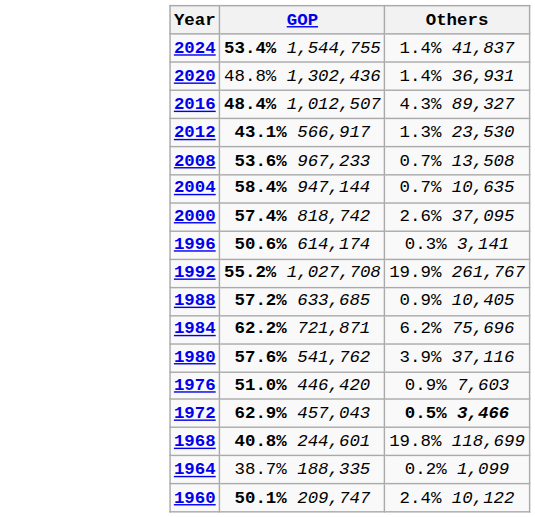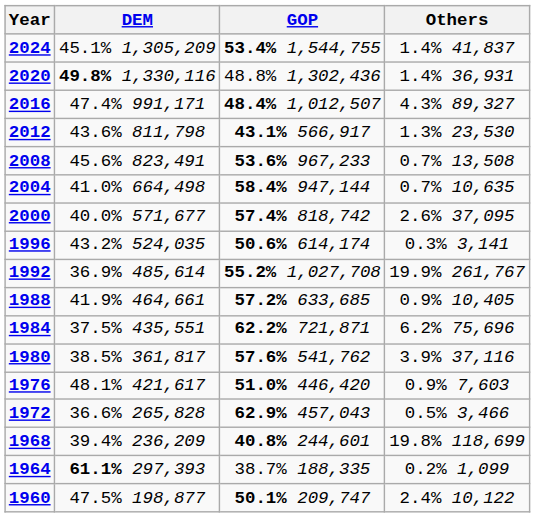 <table class="wikitable"  style="float:right; font-size:95%;">
 <tr style="background:lightgrey;">
 <th>Year</th>
+<th><a href='#'>DEM</a></th>
 <th><a href='#'>GOP</a></th>
 <th>Others</th>
 </tr>
 <tr>
 <td align="center" ><strong><a href='#'>2024</a></strong></td>
+<td align="center" >45.1% <em>1,305,209</em></td>
 <td align="center" ><strong>53.4%</strong> <em>1,544,755</em></td>
 <td align="center" >1.4% <em>41,837</em></td>
 </tr>
 <tr>
 <td align="center" ><strong><a href='#'>2020</a></strong></td>
+<td align="center" ><strong>49.8%</strong> <em>1,330,116</em></td>
 <td align="center" >48.8% <em>1,302,436</em></td>
 <td align="center" >1.4% <em>36,931</em></td>
 </tr>
 <tr>
 <td align="center" ><strong><a href='#'>2016</a></strong></td>
+<td align="center" >47.4% <em>991,171</em></td>
 <td align="center" ><strong>48.4%</strong> <em>1,012,507</em></td>
 <td align="center" >4.3% <em>89,327</em></td>
 </tr>
 <tr>
 <td align="center" ><strong><a href='#'>2012</a></strong></td>
+<td align="center" >43.6% <em>811,798</em></td>
 <td align="center" ><strong>43.1%</strong> <em>566,917</em></td>
 <td align="center" >1.3% <em>23,530</em></td>
 </tr>
 <tr>
 <td align="center" ><strong><a href='#'>2008</a></strong></td>
+<td align="center" >45.6% <em>823,491</em></td>
 <td align="center" ><strong>53.6%</strong> <em>967,233</em></td>
 <td align="center" >0.7% <em>13,508</em></td>
 </tr>
 <tr>
 <td align="center" ><strong><a href='#'>2004</a></strong></td>
+<td align="center" >41.0% <em>664,498</em></td>
 <td align="center" ><strong>58.4%</strong> <em>947,144</em></td>
 <td align="center" >0.7% <em>10,635</em></td>
 </tr>
 <tr>
 <td align="center" ><strong><a href='#'>2000</a></strong></td>
+<td align="center" >40.0% <em>571,677</em></td>
 <td align="center" ><strong>57.4%</strong> <em>818,742</em></td>
 <td align="center" >2.6% <em>37,095</em></td>
 </tr>
 <tr>
 <td align="center" ><strong><a href='#'>1996</a></strong></td>
+<td align="center" >43.2% <em>524,035</em></td>
 <td align="center" ><strong>50.6%</strong> <em>614,174</em></td>
 <td align="center" >0.3% <em>3,141</em></td>
 </tr>
 <tr>
 <td align="center" ><strong><a href='#'>1992</a></strong></td>
+<td align="center" >36.9% <em>485,614</em></td>
 <td align="center" ><strong>55.2%</strong> <em>1,027,708</em></td>
 <td align="center" >19.9% <em>261,767</em></td>
 </tr>
 <tr>
 <td align="center" ><strong><a href='#'>1988</a></strong></td>
+<td align="center" >41.9% <em>464,661</em></td>
 <td align="center" ><strong>57.2%</strong> <em>633,685</em></td>
 <td align="center" >0.9% <em>10,405</em></td>
 </tr>
 <tr>
 <td align="center" ><strong><a href='#'>1984</a></strong></td>
+<td align="center" >37.5% <em>435,551</em></td>
 <td align="center" ><strong>62.2%</strong> <em>721,871</em></td>
 <td align="center" >6.2% <em>75,696</em></td>
 </tr>
 <tr>
 <td align="center" ><strong><a href='#'>1980</a></strong></td>
+<td align="center" >38.5% <em>361,817</em></td>
 <td align="center" ><strong>57.6%</strong> <em>541,762</em></td>
 <td align="center" >3.9% <em>37,116</em></td>
 </tr>
 <tr>
 <td align="center" ><strong><a href='#'>1976</a></strong></td>
+<td align="center" >48.1% <em>421,617</em></td>
 <td align="center" ><strong>51.0%</strong> <em>446,420</em></td>
 <td align="center" >0.9% <em>7,603</em></td>
 </tr>
 <tr>
 <td align="center" ><strong><a href='#'>1972</a></strong></td>
+<td align="center" >36.6% <em>265,828</em></td>
 <td align="center" ><strong>62.9%</strong> <em>457,043</em></td>
-<td align="center" ><strong>0.5% <em>3,466</em></strong></td>
+<td align="center" >0.5% <em>3,466</em></td>
 </tr>
 <tr>
 <td align="center" ><strong><a href='#'>1968</a></strong></td>
+<td align="center" >39.4% <em>236,209</em></td>
 <td align="center" ><strong>40.8%</strong> <em>244,601</em></td>
 <td align="center" >19.8% <em>118,699</em></td>
 </tr>
 <tr>
 <td align="center" ><strong><a href='#'>1964</a></strong></td>
+<td align="center" ><strong>61.1%</strong> <em>297,393</em></td>
 <td align="center" >38.7% <em>188,335</em></td>
 <td align="center" >0.2% <em>1,099</em></td>
 </tr>
 <tr>
 <td align="center" ><strong><a href='#'>1960</a></strong></td>
+<td align="center" >47.5% <em>198,877</em></td>
 <td align="center" ><strong>50.1%</strong> <em>209,747</em></td>
 <td align="center" >2.4% <em>10,122</em></td>
 </tr>
 </table>
